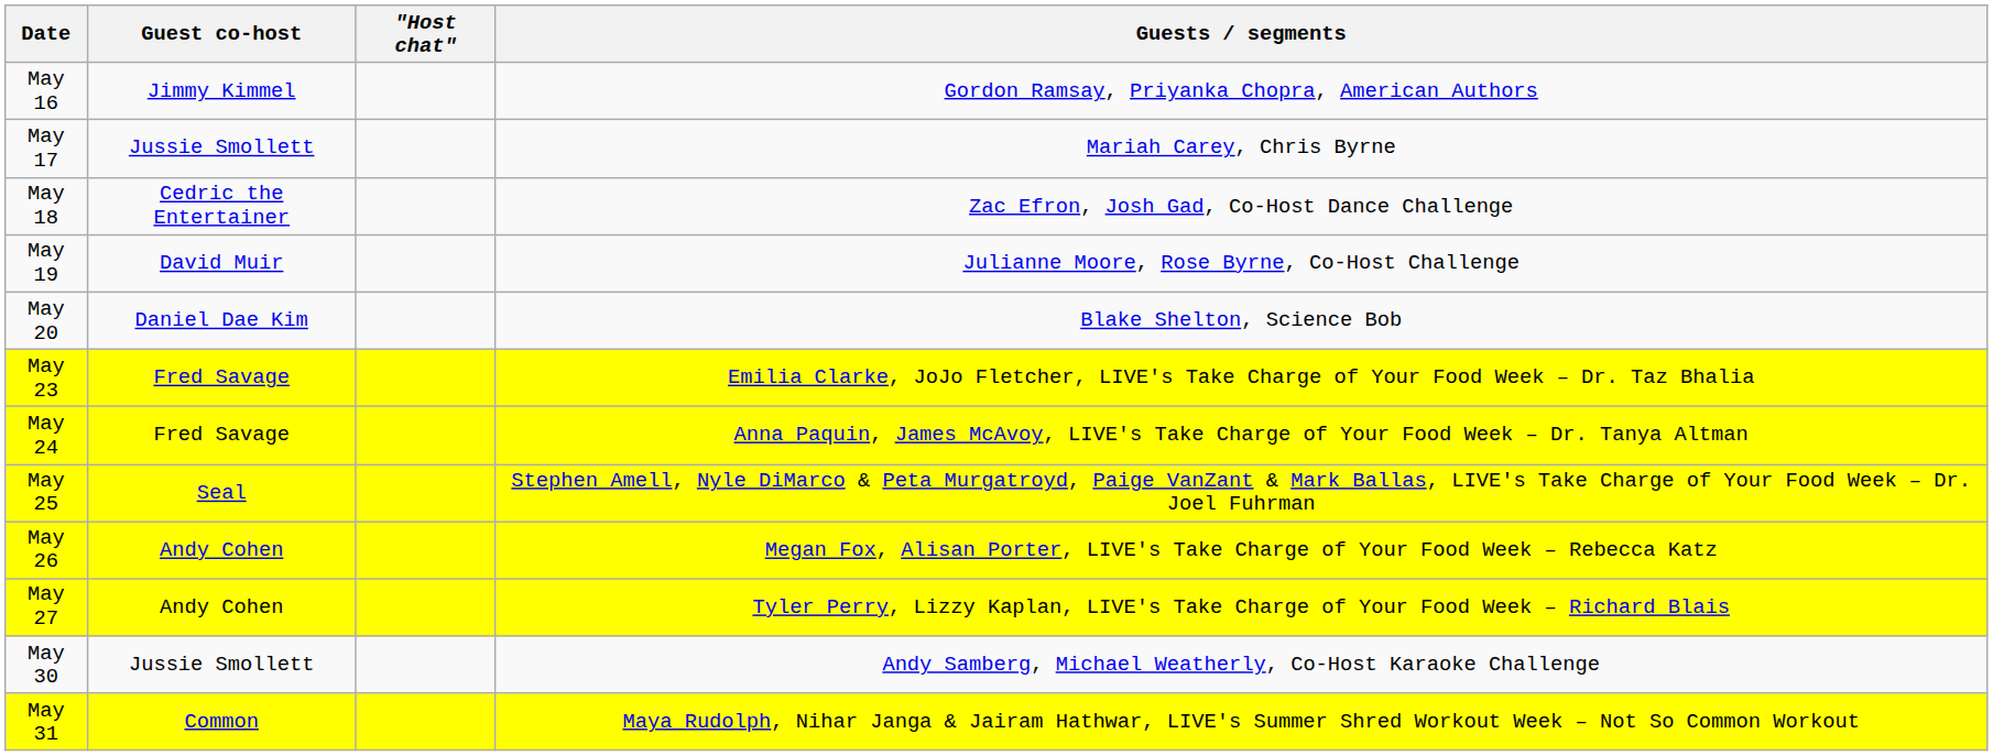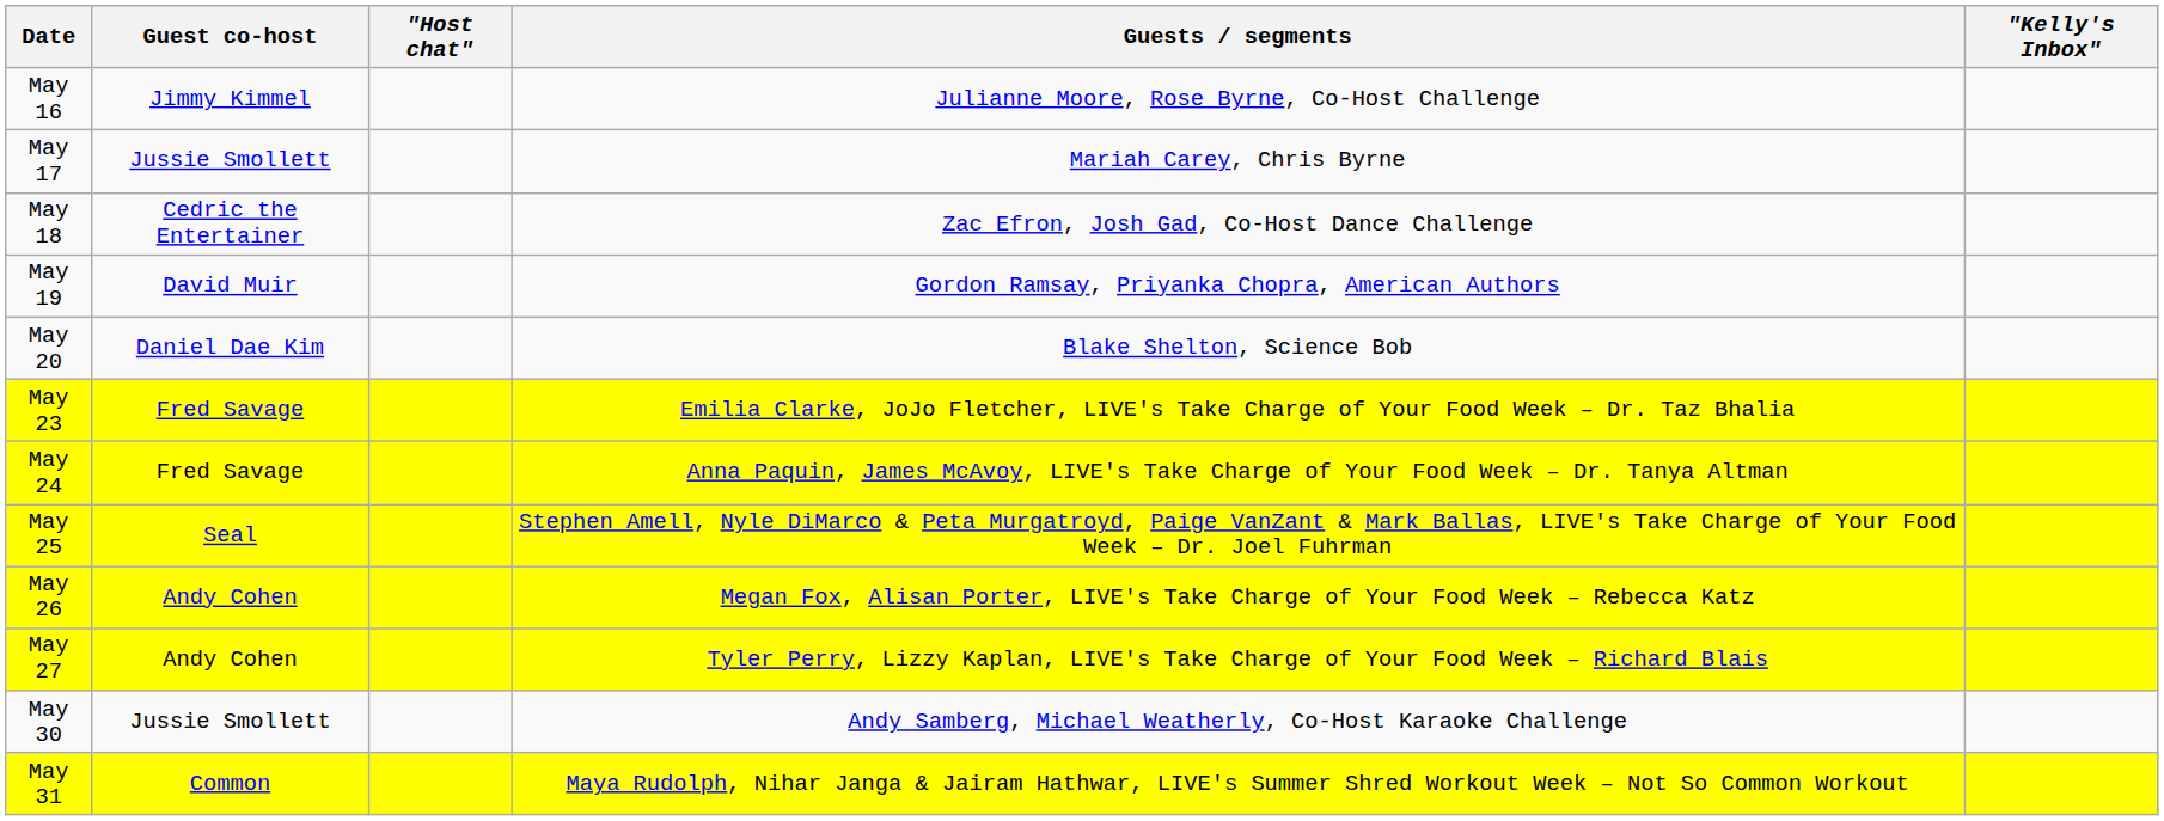 <table class="wikitable sortable" style="text-align:center;">
 <tr>
 <th>Date</th>
 <th>Guest co-host</th>
 <th><em>"Host chat"</em></th>
 <th>Guests / segments</th>
+<th><em>"Kelly's Inbox"</em></th>
 </tr>
 <tr>
 <td>May 16</td>
 <td><a href='#'>Jimmy Kimmel</a></td>
 <td></td>
-<td><a href='#'>Gordon Ramsay</a>, <a href='#'>Priyanka Chopra</a>, <a href='#'>American Authors</a></td>
+<td><a href='#'>Julianne Moore</a>, <a href='#'>Rose Byrne</a>, Co-Host Challenge</td>
+<td></td>
 </tr>
 <tr>
 <td>May 17</td>
 <td><a href='#'>Jussie Smollett</a></td>
 <td></td>
 <td><a href='#'>Mariah Carey</a>, Chris Byrne</td>
+<td></td>
 </tr>
 <tr>
 <td>May 18</td>
 <td><a href='#'>Cedric the Entertainer</a></td>
 <td></td>
 <td><a href='#'>Zac Efron</a>, <a href='#'>Josh Gad</a>, Co-Host Dance Challenge</td>
+<td></td>
 </tr>
 <tr>
 <td>May 19</td>
 <td><a href='#'>David Muir</a></td>
 <td></td>
-<td><a href='#'>Julianne Moore</a>, <a href='#'>Rose Byrne</a>, Co-Host Challenge</td>
+<td><a href='#'>Gordon Ramsay</a>, <a href='#'>Priyanka Chopra</a>, <a href='#'>American Authors</a></td>
+<td></td>
 </tr>
 <tr>
 <td>May 20</td>
 <td><a href='#'>Daniel Dae Kim</a></td>
 <td></td>
 <td><a href='#'>Blake Shelton</a>, Science Bob</td>
+<td></td>
 </tr>
 <tr style="background:yellow;">
 <td>May 23</td>
 <td><a href='#'>Fred Savage</a></td>
 <td></td>
 <td><a href='#'>Emilia Clarke</a>, JoJo Fletcher, LIVE's Take Charge of Your Food Week – Dr. Taz Bhalia</td>
+<td></td>
 </tr>
 <tr style="background:yellow;">
 <td>May 24</td>
 <td>Fred Savage</td>
 <td></td>
 <td><a href='#'>Anna Paquin</a>, <a href='#'>James McAvoy</a>, LIVE's Take Charge of Your Food Week – Dr. Tanya Altman</td>
+<td></td>
 </tr>
 <tr style="background:yellow;">
 <td>May 25</td>
 <td><a href='#'>Seal</a></td>
 <td></td>
 <td><a href='#'>Stephen Amell</a>, <a href='#'>Nyle DiMarco</a> & <a href='#'>Peta Murgatroyd</a>, <a href='#'>Paige VanZant</a> & <a href='#'>Mark Ballas</a>, LIVE's Take Charge of Your Food Week – Dr. Joel Fuhrman</td>
+<td></td>
 </tr>
 <tr style="background:yellow;">
 <td>May 26</td>
 <td><a href='#'>Andy Cohen</a></td>
 <td></td>
 <td><a href='#'>Megan Fox</a>, <a href='#'>Alisan Porter</a>, LIVE's Take Charge of Your Food Week – Rebecca Katz</td>
+<td></td>
 </tr>
 <tr style="background:yellow;">
 <td>May 27</td>
 <td>Andy Cohen</td>
 <td></td>
 <td><a href='#'>Tyler Perry</a>, Lizzy Kaplan, LIVE's Take Charge of Your Food Week – <a href='#'>Richard Blais</a></td>
+<td></td>
 </tr>
 <tr>
 <td>May 30</td>
 <td>Jussie Smollett</td>
 <td></td>
 <td><a href='#'>Andy Samberg</a>, <a href='#'>Michael Weatherly</a>, Co-Host Karaoke Challenge</td>
+<td></td>
 </tr>
 <tr style="background:yellow;">
 <td>May 31</td>
 <td><a href='#'>Common</a></td>
 <td></td>
 <td><a href='#'>Maya Rudolph</a>, Nihar Janga & Jairam Hathwar, LIVE's Summer Shred Workout Week – Not So Common Workout</td>
+<td></td>
 </tr>
 </table>
